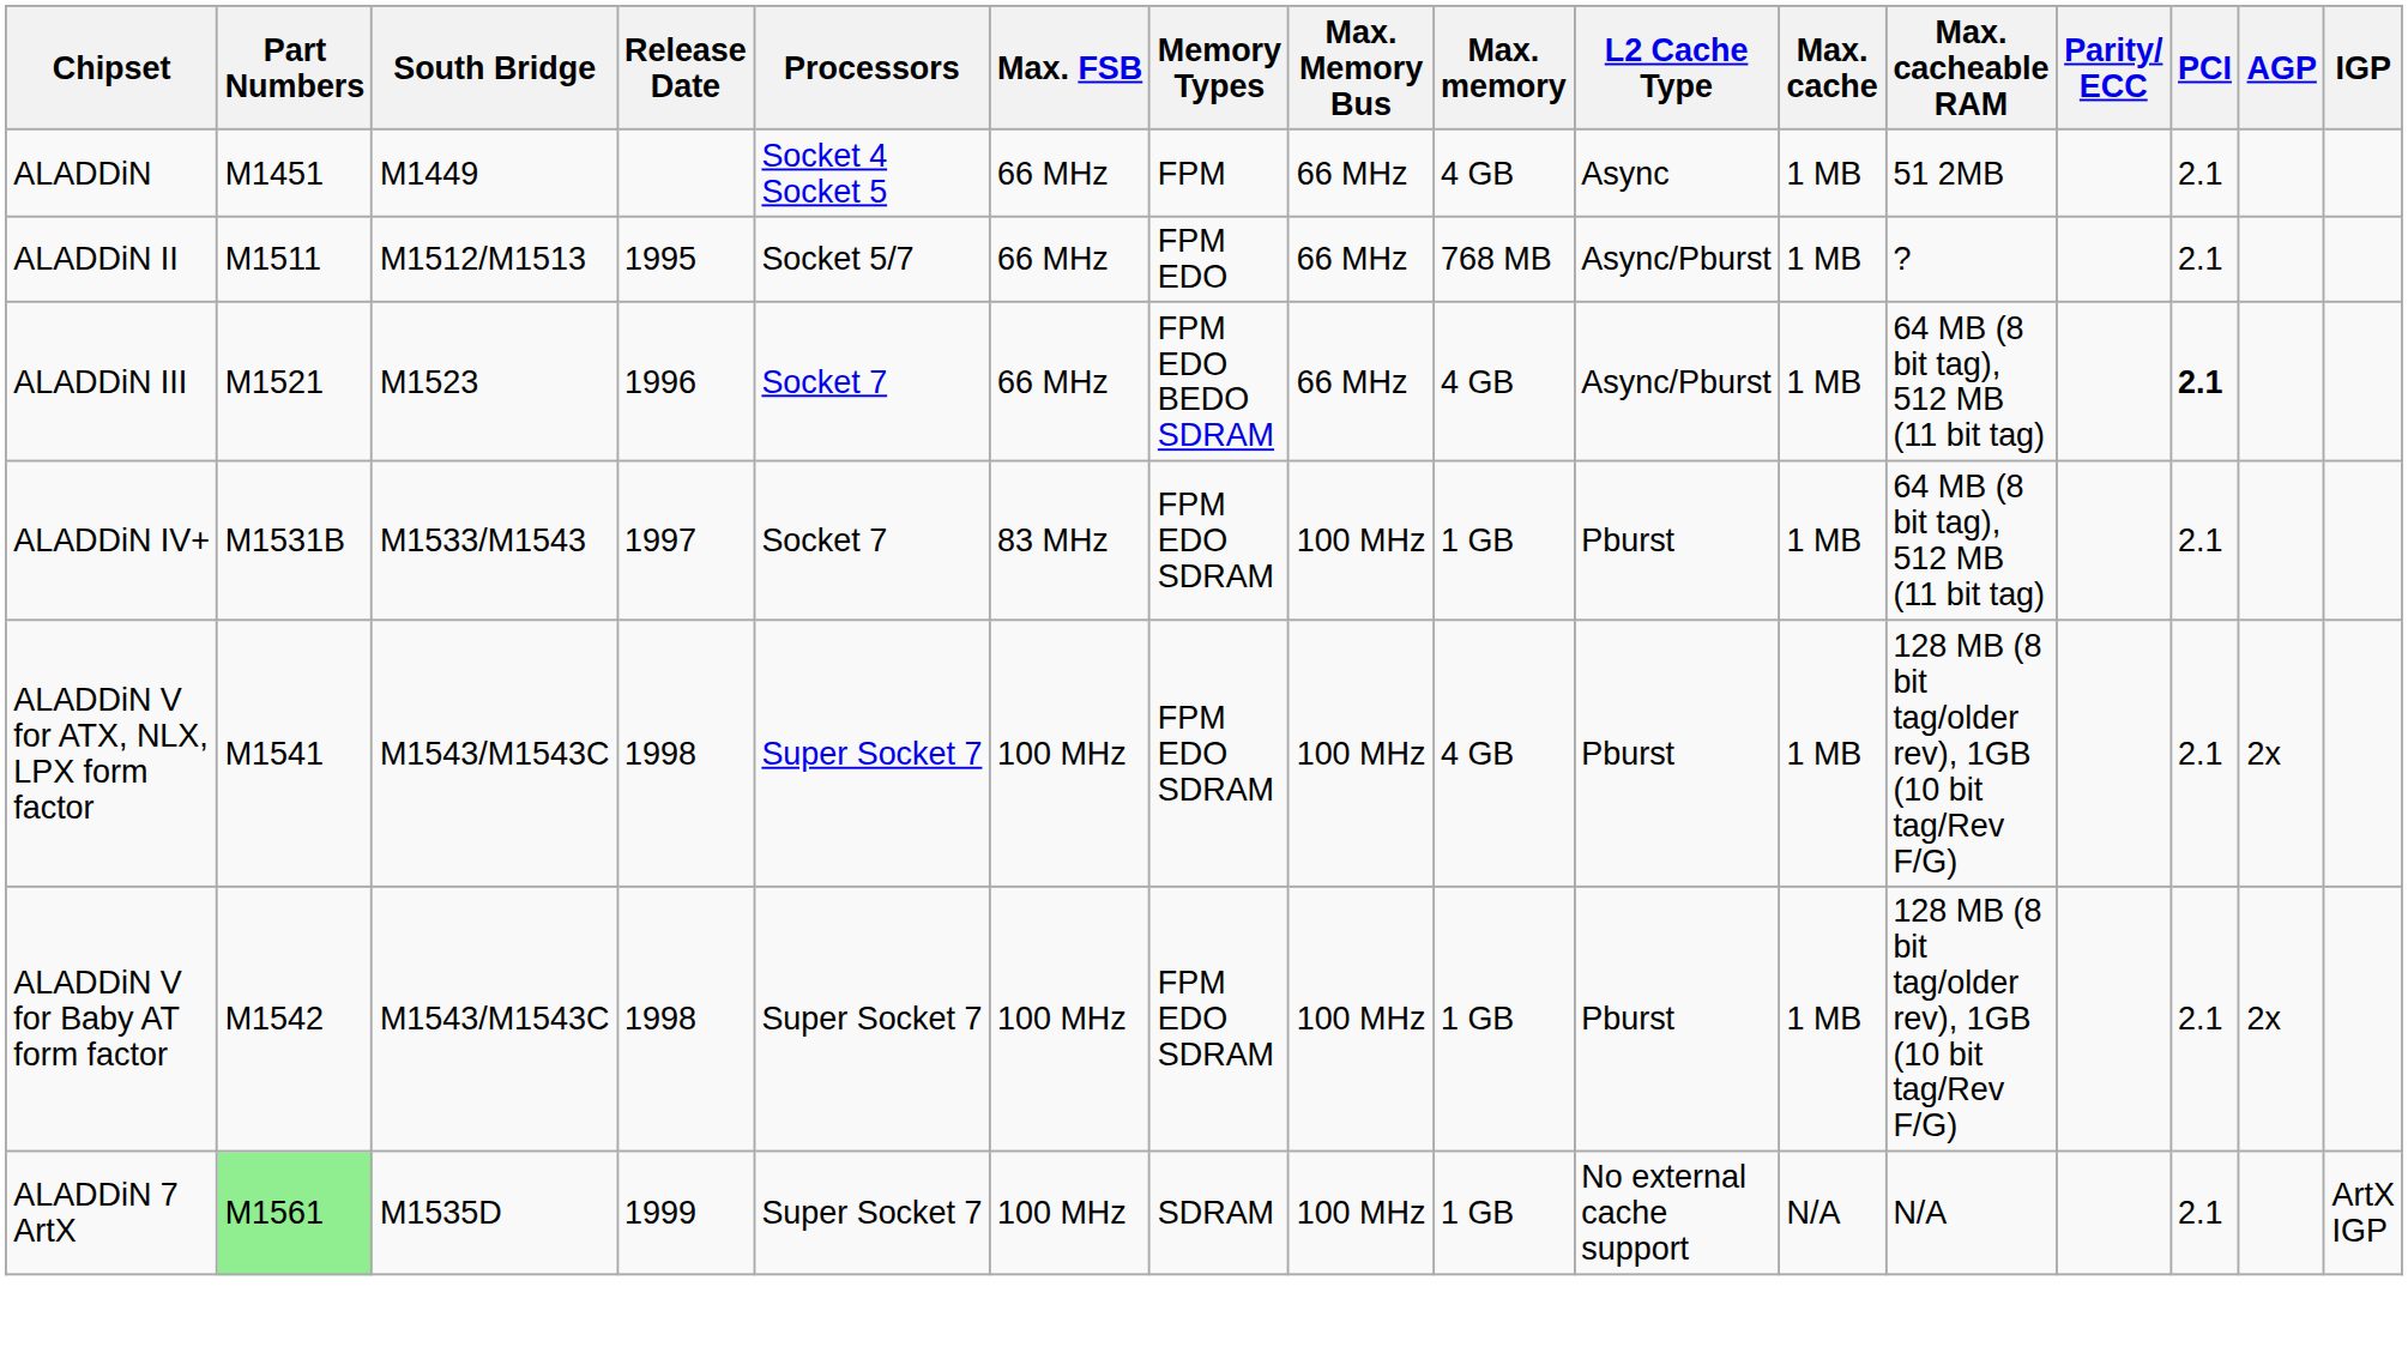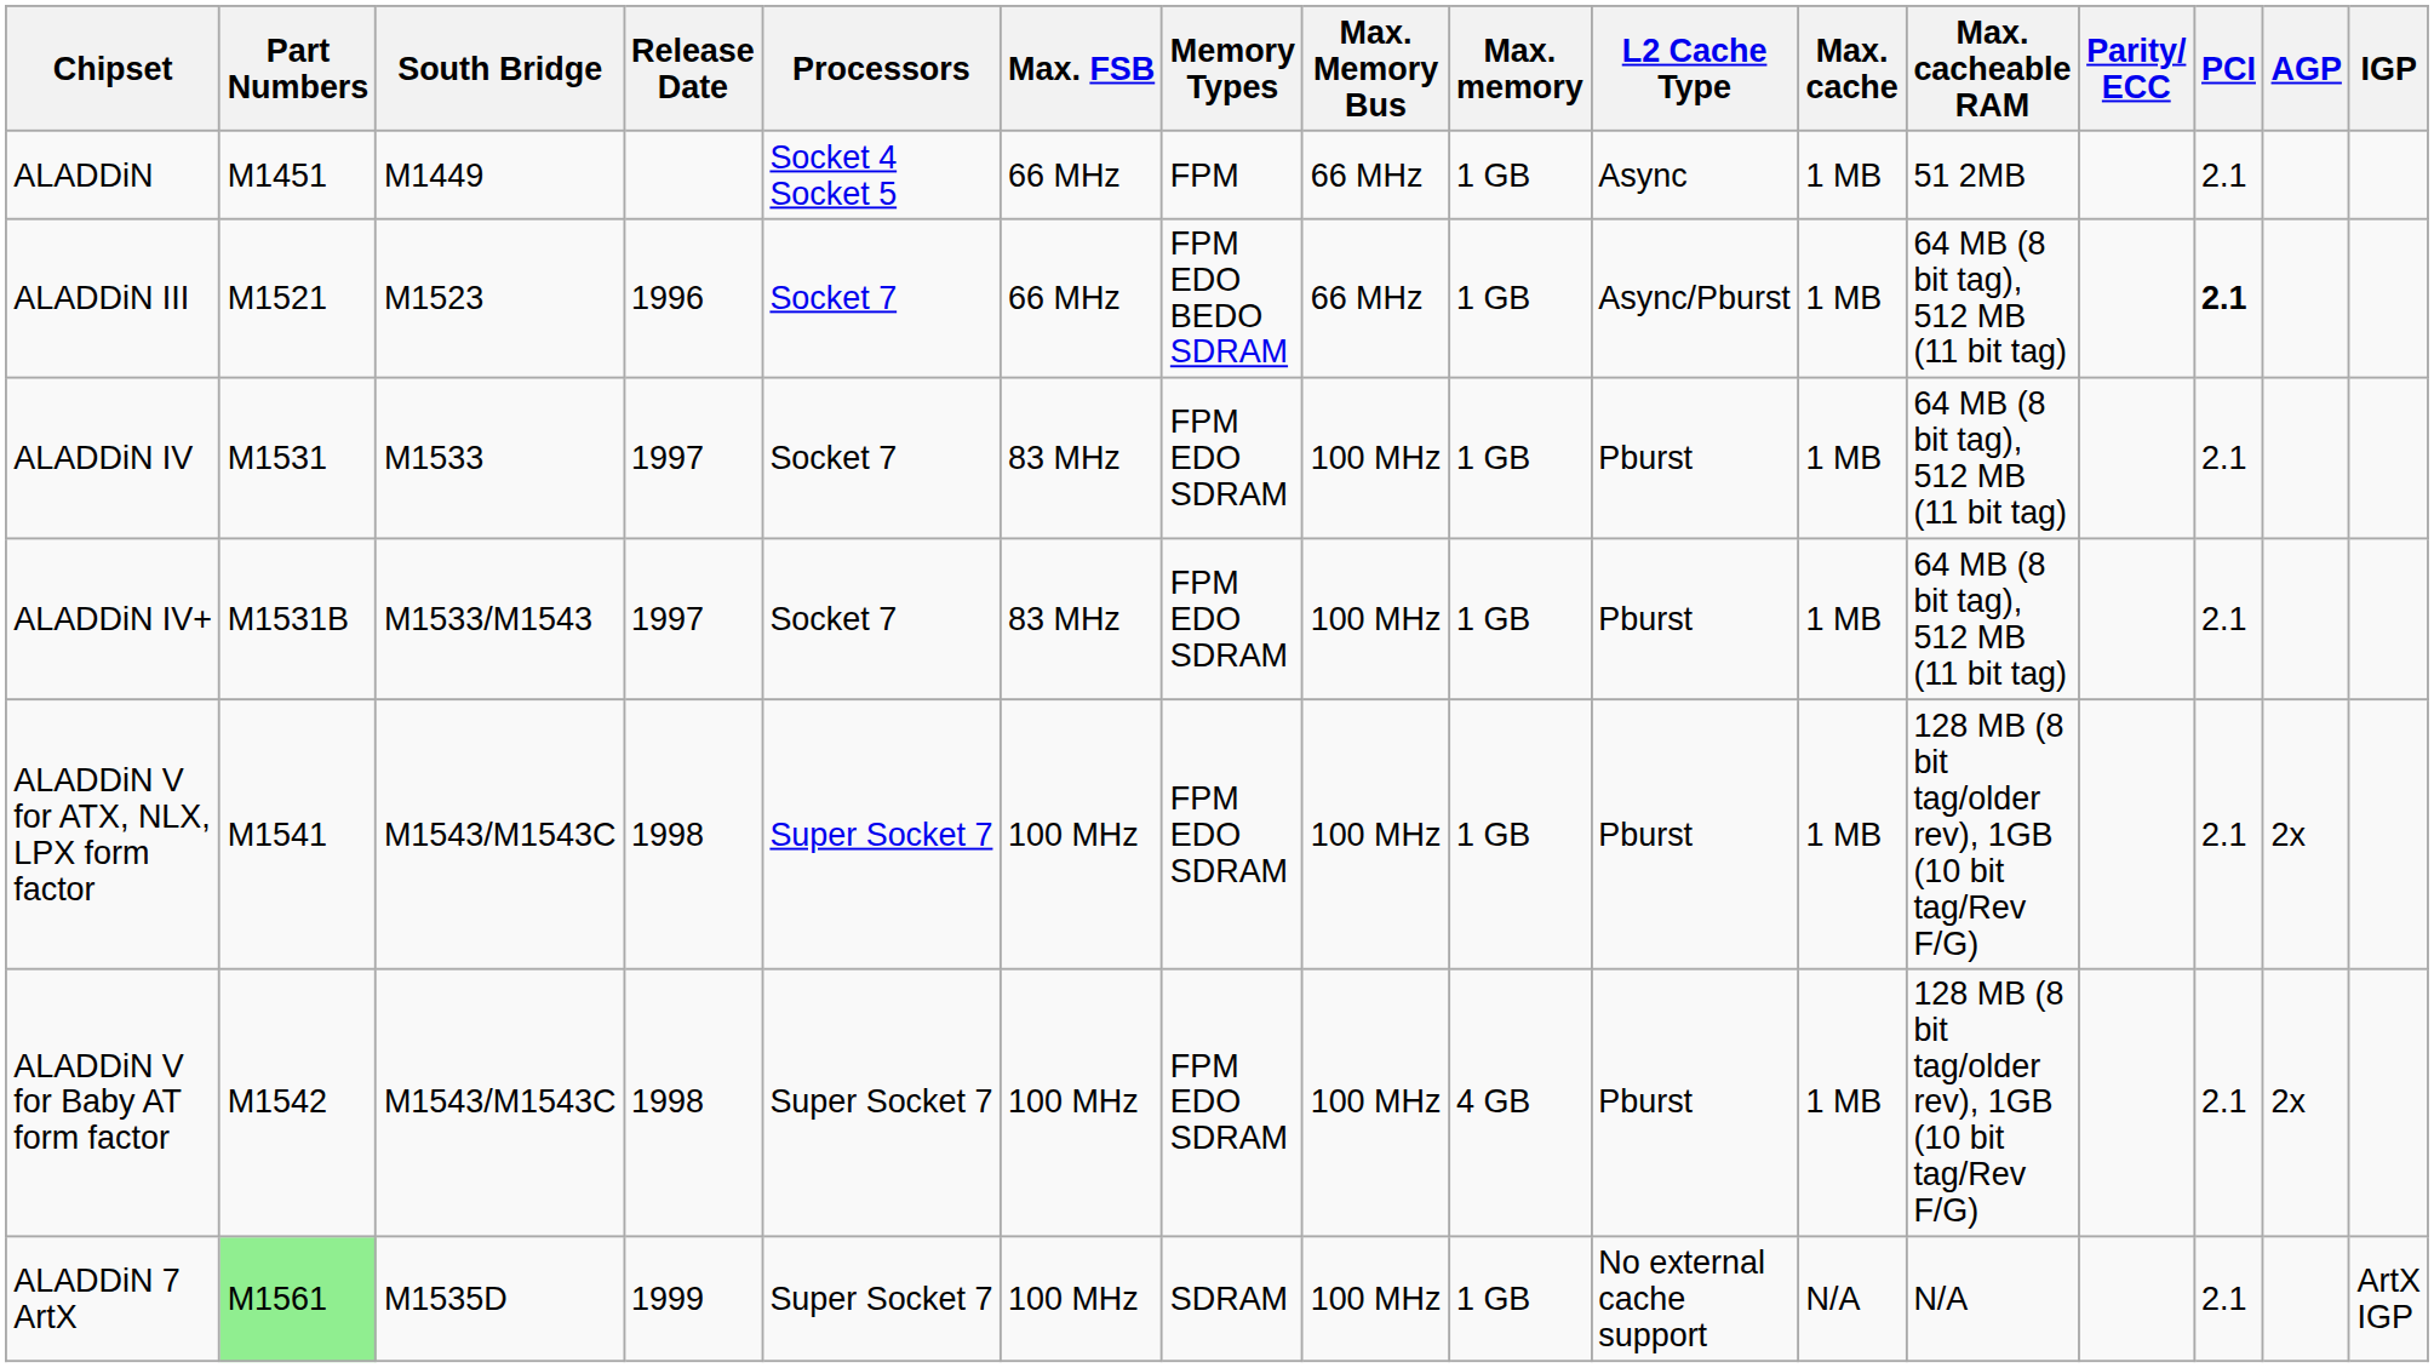 <table class="wikitable" style="font-size: 90%;">
 <tr>
 <th>Chipset</th>
 <th>Part Numbers</th>
 <th>South Bridge</th>
 <th>Release Date</th>
 <th>Processors</th>
 <th>Max. <a href='#'>FSB</a></th>
 <th>Memory Types</th>
 <th>Max. Memory Bus</th>
 <th>Max. memory</th>
 <th><a href='#'>L2 Cache</a> Type</th>
 <th>Max. cache</th>
 <th>Max. cacheable RAM</th>
 <th><a href='#'>Parity/<br>ECC</a></th>
 <th><a href='#'>PCI</a></th>
 <th><a href='#'>AGP</a></th>
 <th>IGP</th>
 </tr>
 <tr>
 <td>ALADDiN </td>
 <td>M1451</td>
 <td>M1449</td>
 <td></td>
 <td><a href='#'>Socket 4</a><br><a href='#'>Socket 5</a></td>
 <td>66 MHz</td>
 <td>FPM</td>
 <td>66 MHz</td>
-<td>4 GB</td>
+<td>1 GB</td>
 <td>Async</td>
 <td>1 MB</td>
 <td>51 2MB</td>
-<td></td>
-<td>2.1</td>
-<td></td>
-<td></td>
-</tr>
-<tr>
-<td>ALADDiN II</td>
-<td>M1511</td>
-<td>M1512/M1513</td>
-<td>1995</td>
-<td>Socket 5/7</td>
-<td>66 MHz</td>
-<td>FPM EDO</td>
-<td>66 MHz</td>
-<td>768 MB</td>
-<td>Async/Pburst</td>
-<td>1 MB</td>
-<td>?</td>
 <td></td>
 <td>2.1</td>
 <td></td>
 <td></td>
 </tr>
 <tr>
 <td>ALADDiN III</td>
 <td>M1521</td>
 <td>M1523</td>
 <td>1996</td>
 <td><a href='#'>Socket 7</a></td>
 <td>66 MHz</td>
 <td>FPM EDO BEDO <a href='#'>SDRAM</a></td>
 <td>66 MHz</td>
-<td>4 GB</td>
+<td>1 GB</td>
 <td>Async/Pburst</td>
 <td>1 MB</td>
 <td>64 MB (8 bit tag), 512 MB (11 bit tag)</td>
 <td></td>
 <td><strong>2.1</strong></td>
+<td></td>
+<td></td>
+</tr>
+<tr>
+<td>ALADDiN IV</td>
+<td>M1531</td>
+<td>M1533</td>
+<td>1997</td>
+<td>Socket 7</td>
+<td>83 MHz</td>
+<td>FPM EDO SDRAM</td>
+<td>100 MHz</td>
+<td>1 GB</td>
+<td>Pburst</td>
+<td>1 MB</td>
+<td>64 MB (8 bit tag), 512 MB (11 bit tag)</td>
+<td></td>
+<td>2.1</td>
 <td></td>
 <td></td>
 </tr>
 <tr>
 <td>ALADDiN IV+</td>
 <td>M1531B</td>
 <td>M1533/M1543</td>
 <td>1997</td>
 <td>Socket 7</td>
 <td>83 MHz</td>
 <td>FPM EDO SDRAM</td>
 <td>100 MHz</td>
 <td>1 GB</td>
 <td>Pburst</td>
 <td>1 MB</td>
 <td>64 MB (8 bit tag), 512 MB (11 bit tag)</td>
 <td></td>
 <td>2.1</td>
 <td></td>
 <td></td>
 </tr>
 <tr>
 <td>ALADDiN V<br>for ATX, NLX, LPX form factor</td>
 <td>M1541</td>
 <td>M1543/M1543C</td>
 <td>1998</td>
 <td><a href='#'>Super Socket 7</a></td>
 <td>100 MHz</td>
 <td>FPM EDO SDRAM</td>
 <td>100 MHz</td>
-<td>4 GB</td>
+<td>1 GB</td>
 <td>Pburst</td>
 <td>1 MB</td>
 <td>128 MB (8 bit tag/older rev), 1GB (10 bit tag/Rev F/G)</td>
 <td></td>
 <td>2.1</td>
 <td>2x</td>
 <td></td>
 </tr>
 <tr>
 <td>ALADDiN V<br>for Baby AT form factor</td>
 <td>M1542</td>
 <td>M1543/M1543C</td>
 <td>1998</td>
 <td>Super Socket 7</td>
 <td>100 MHz</td>
 <td>FPM EDO SDRAM</td>
 <td>100 MHz</td>
-<td>1 GB</td>
+<td>4 GB</td>
 <td>Pburst</td>
 <td>1 MB</td>
 <td>128 MB (8 bit tag/older rev), 1GB (10 bit tag/Rev F/G)</td>
 <td></td>
 <td>2.1</td>
 <td>2x</td>
 <td></td>
 </tr>
 <tr>
 <td>ALADDiN 7 ArtX</td>
 <td style="background: lightgreen;">M1561</td>
 <td>M1535D</td>
 <td>1999</td>
 <td>Super Socket 7</td>
 <td>100 MHz</td>
 <td>SDRAM</td>
 <td>100 MHz</td>
 <td>1 GB</td>
 <td>No external cache support</td>
 <td>N/A</td>
 <td>N/A</td>
 <td></td>
 <td>2.1</td>
 <td></td>
 <td>ArtX IGP</td>
 </tr>
 </table>
